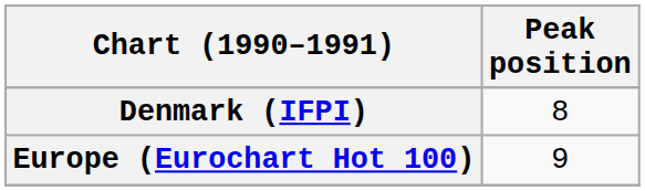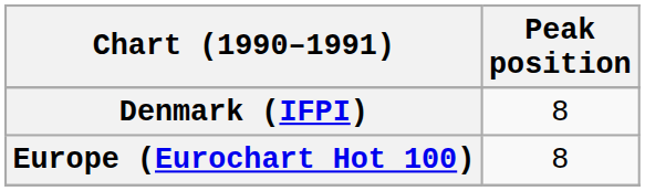 <table class="wikitable sortable plainrowheaders" style="text-align:center">
 <tr>
 <th>Chart (1990–1991)</th>
 <th>Peak<br>position</th>
 </tr>
 <tr>
 </tr>
 <tr>
 </tr>
 <tr>
 <th scope="row">Denmark (<a href='#'>IFPI</a>)</th>
 <td>8</td>
 </tr>
 <tr>
 <th scope="row">Europe (<a href='#'>Eurochart Hot 100</a>)</th>
-<td>9</td>
+<td>8</td>
 </tr>
 <tr>
 </tr>
 <tr>
 </tr>
 <tr>
 </tr>
 <tr>
 </tr>
 <tr>
 </tr>
 <tr>
 </tr>
 <tr>
 </tr>
 <tr>
 </tr>
 </table>
